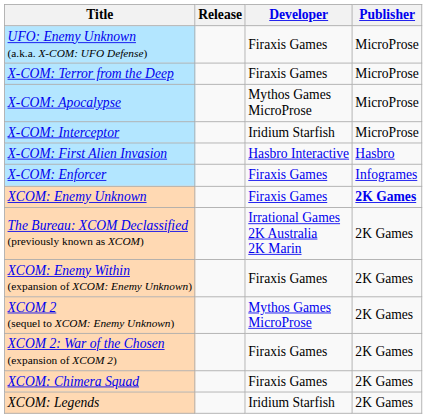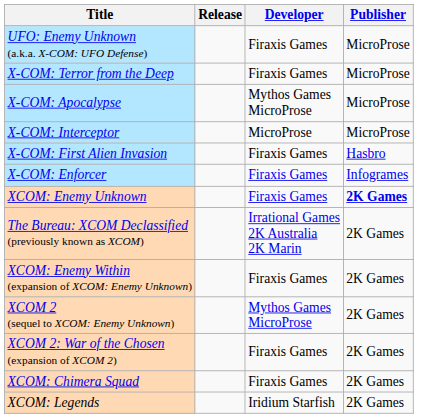 <table class="wikitable">
 <tr>
 <th scope="col">Title</th>
 <th scope="col">Release</th>
 <th scope="col"><a href='#'>Developer</a></th>
 <th scope="col"><a href='#'>Publisher</a></th>
 </tr>
 <tr>
 <td style="background:#b3e6ff"><em><a href='#'>UFO: Enemy Unknown</a></em> <br><small>(a.k.a. <em>X-COM: UFO Defense</em>)</small></td>
 <td></td>
 <td>Firaxis Games</td>
 <td>MicroProse</td>
 </tr>
 <tr>
 <td style="background:#b3e6ff"><em><a href='#'>X-COM: Terror from the Deep</a></em></td>
 <td></td>
 <td>Firaxis Games</td>
 <td>MicroProse</td>
 </tr>
 <tr>
 <td style="background:#b3e6ff"><em><a href='#'>X-COM: Apocalypse</a></em></td>
 <td></td>
 <td>Mythos Games<br>MicroProse</td>
 <td>MicroProse</td>
 </tr>
 <tr>
 <td style="background:#b3e6ff"><em><a href='#'>X-COM: Interceptor</a></em></td>
 <td></td>
-<td>Iridium Starfish</td>
+<td>MicroProse</td>
 <td>MicroProse</td>
 </tr>
 <tr>
 <td style="background:#b3e6ff"><em><a href='#'>X-COM: First Alien Invasion</a></em></td>
 <td></td>
-<td><a href='#'>Hasbro Interactive</a></td>
+<td>Firaxis Games</td>
 <td><a href='#'>Hasbro</a></td>
 </tr>
 <tr>
 <td style="background:#b3e6ff"><em><a href='#'>X-COM: Enforcer</a></em></td>
 <td></td>
 <td><a href='#'>Firaxis Games</a></td>
 <td><a href='#'>Infogrames</a></td>
 </tr>
 <tr>
 <td style="background:#ffd9b3"><em><a href='#'>XCOM: Enemy Unknown</a></em></td>
 <td></td>
 <td><a href='#'>Firaxis Games</a></td>
 <td><strong><a href='#'>2K Games</a></strong></td>
 </tr>
 <tr>
 <td style="background:#ffd9b3"><em><a href='#'>The Bureau: XCOM Declassified</a></em><br><small>(previously known as <em>XCOM</em>)</small></td>
 <td></td>
 <td><a href='#'>Irrational Games</a><br><a href='#'>2K Australia</a><br><a href='#'>2K Marin</a></td>
 <td>2K Games</td>
 </tr>
 <tr>
 <td style="background:#ffd9b3"><em><a href='#'>XCOM: Enemy Within</a></em> <br><small>(expansion of <em>XCOM: Enemy Unknown</em>)</small></td>
 <td></td>
 <td>Firaxis Games</td>
 <td>2K Games</td>
 </tr>
 <tr>
 <td style="background:#ffd9b3"><em><a href='#'>XCOM 2</a></em> <br><small>(sequel to <em>XCOM: Enemy Unknown</em>)</small></td>
 <td></td>
 <td><a href='#'>Mythos Games</a><br><a href='#'>MicroProse</a></td>
 <td>2K Games</td>
 </tr>
 <tr>
 <td style="background:#ffd9b3"><em><a href='#'>XCOM 2: War of the Chosen</a></em> <br><small>(expansion of <em>XCOM 2</em>)</small></td>
 <td></td>
 <td>Firaxis Games</td>
 <td>2K Games</td>
 </tr>
 <tr>
 <td style="background:#ffd9b3"><em><a href='#'>XCOM: Chimera Squad</a></em></td>
 <td></td>
 <td>Firaxis Games</td>
 <td>2K Games</td>
 </tr>
 <tr>
 <td style="background:#ffd9b3"><em>XCOM: Legends</em></td>
 <td></td>
 <td>Iridium Starfish</td>
 <td>2K Games</td>
 </tr>
 </table>
